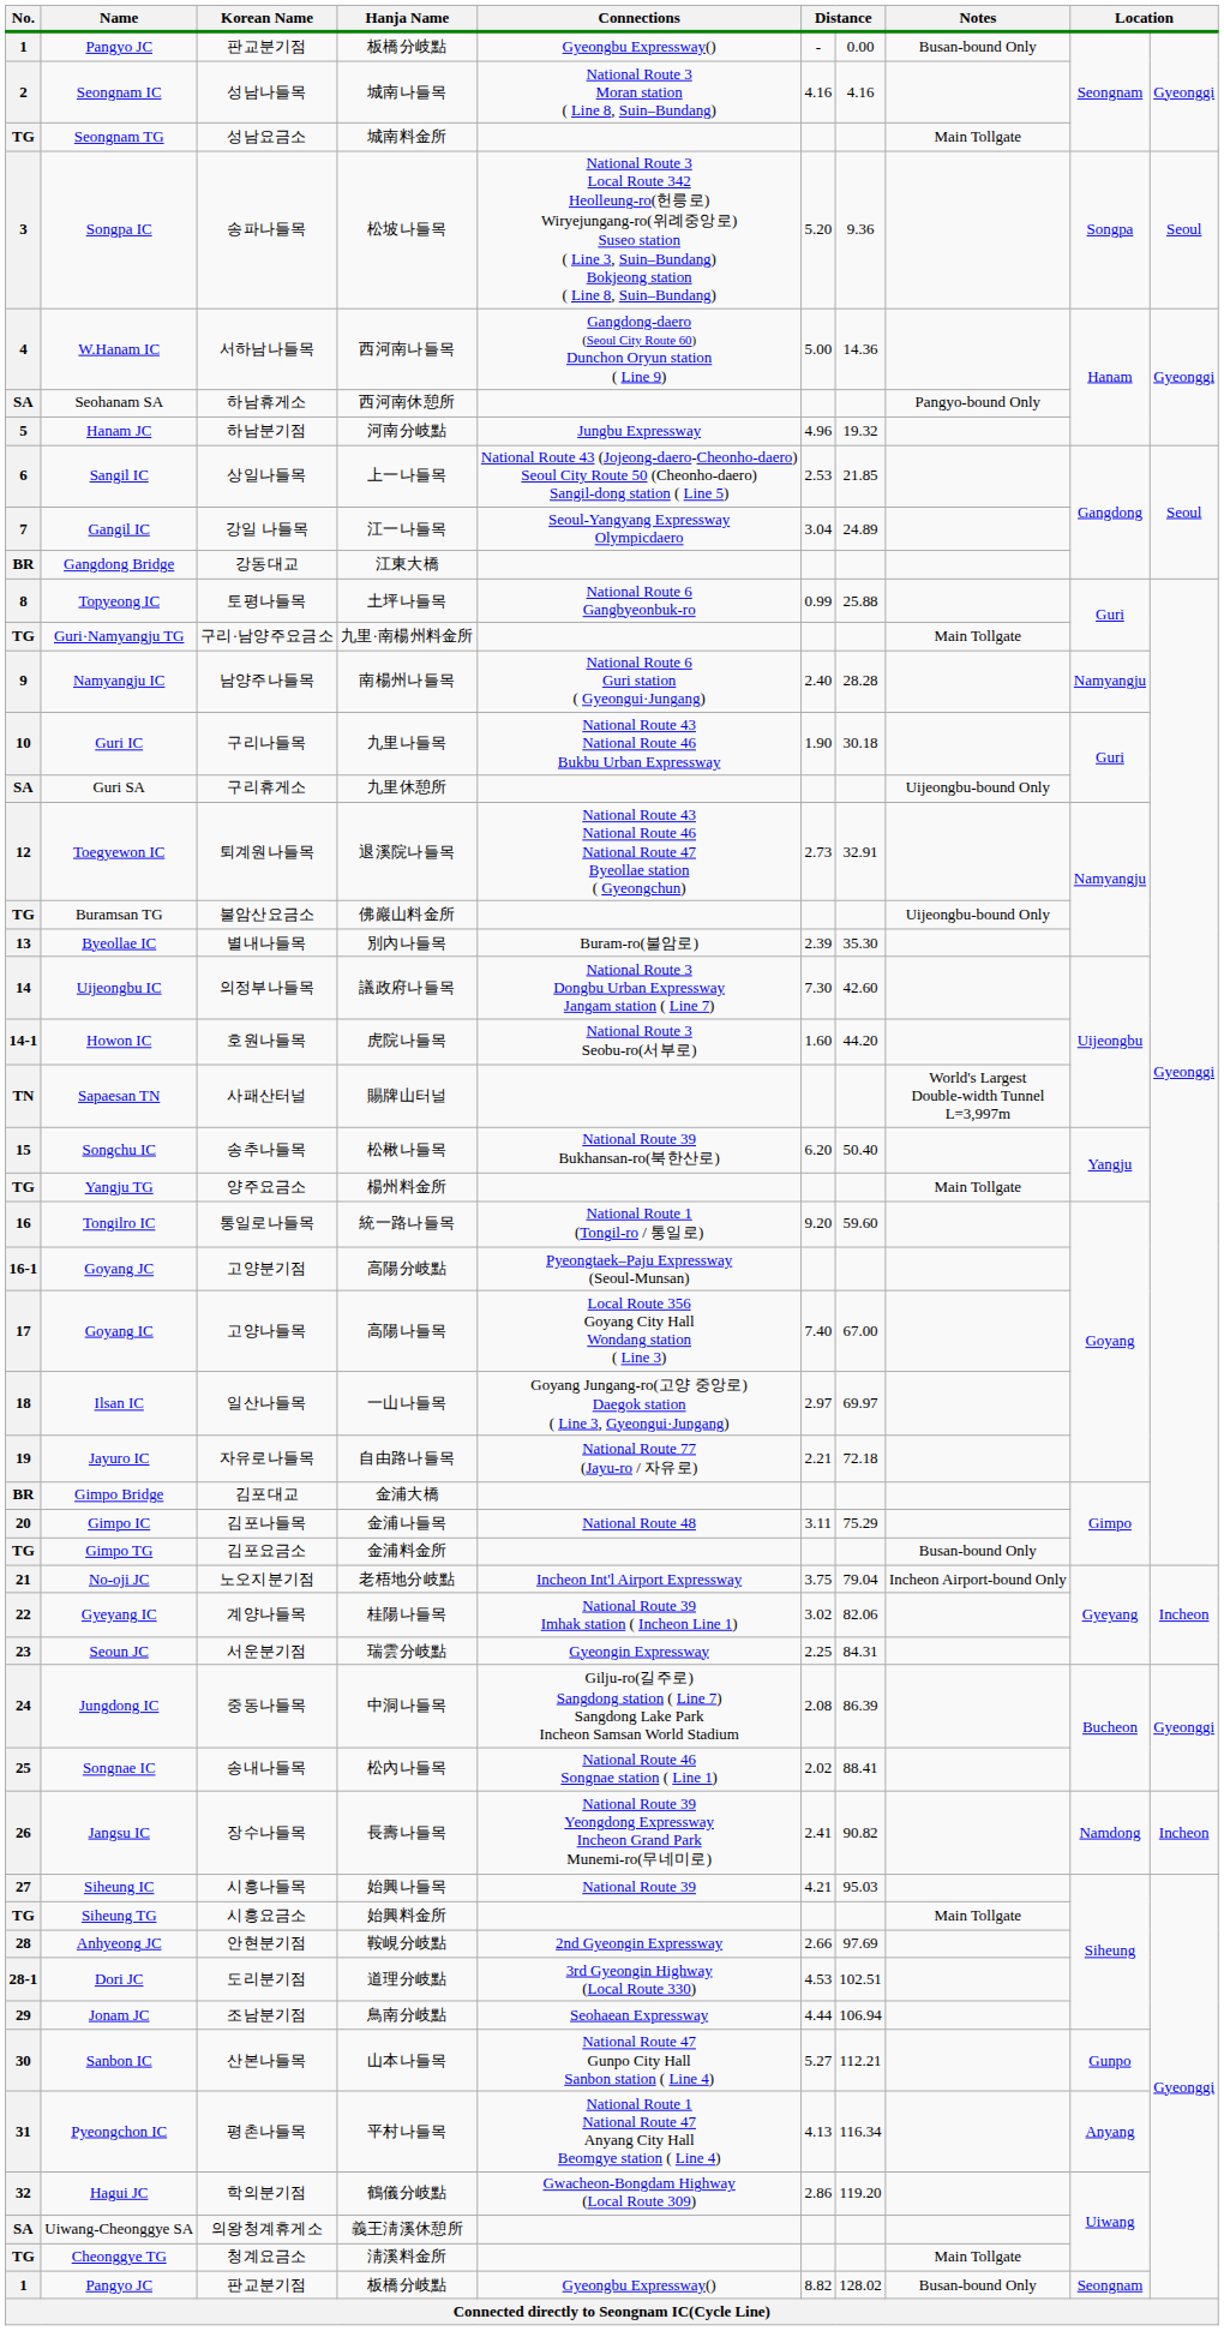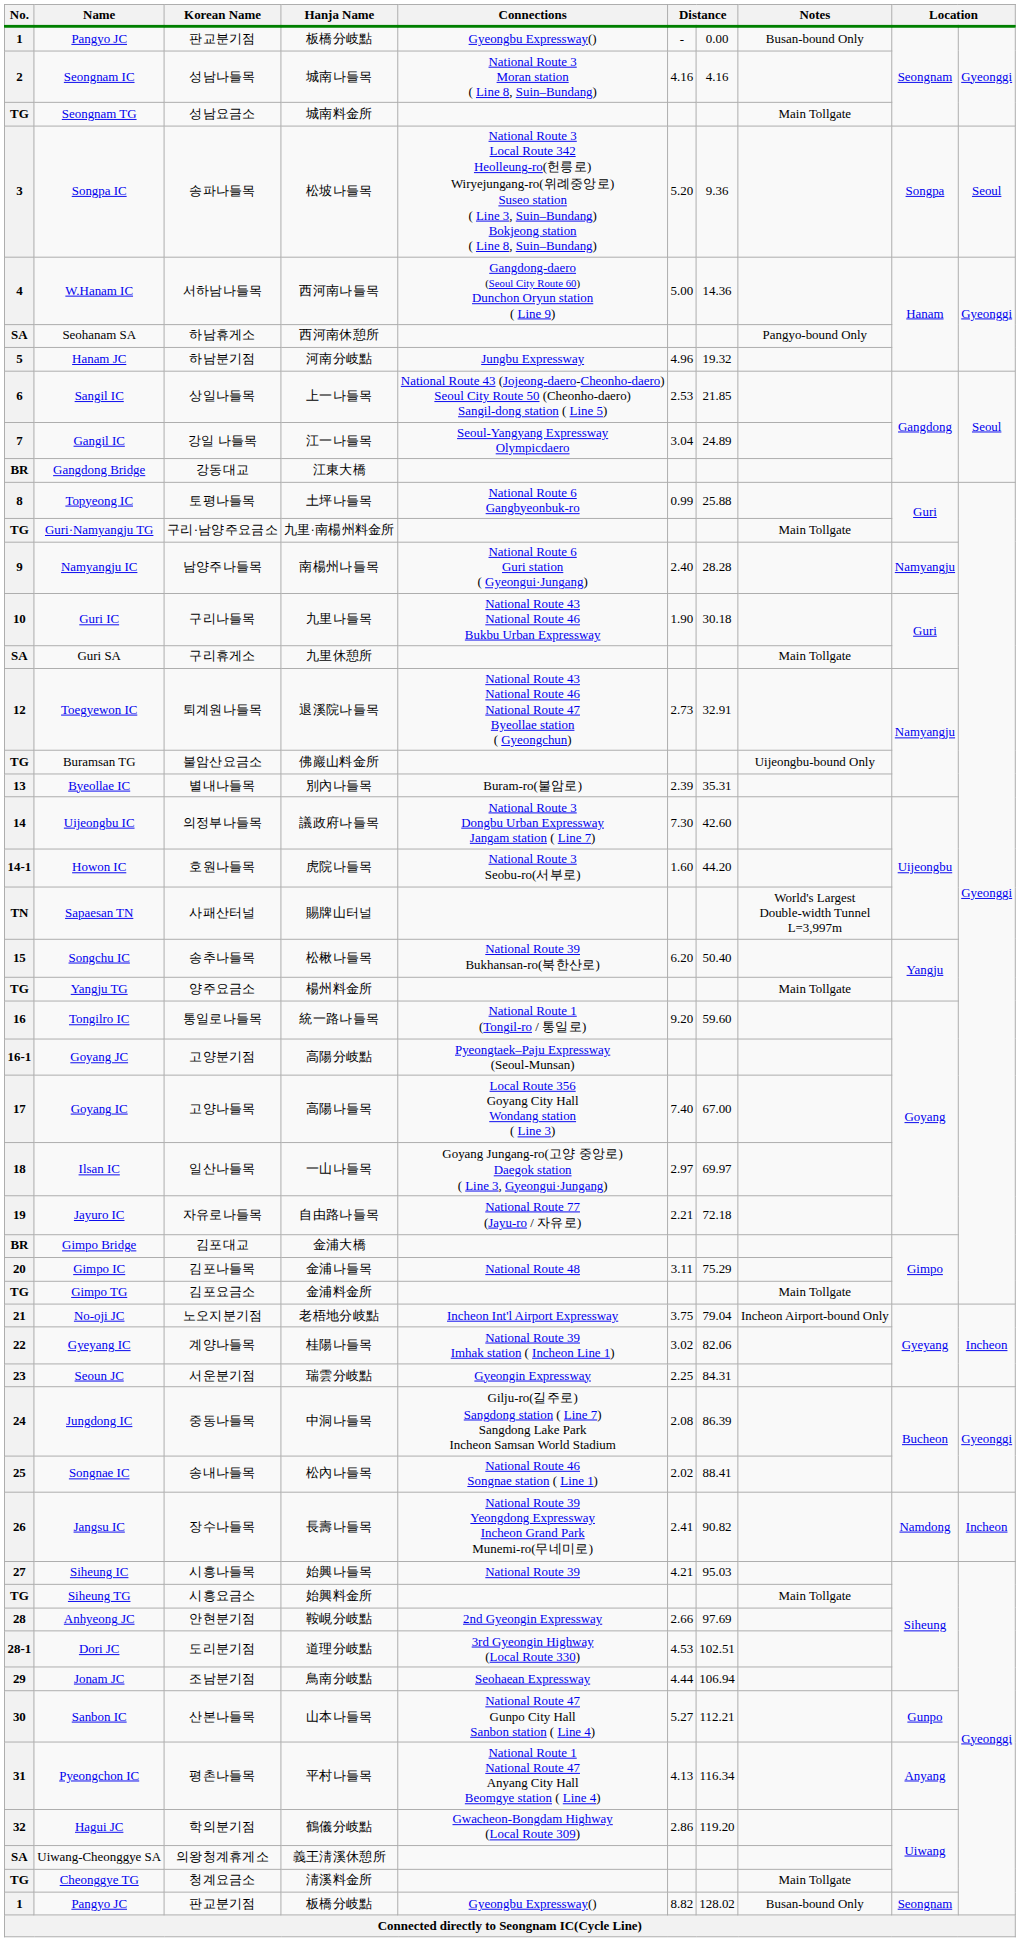 <table class="wikitable" style="font-size: 85%; text-align: center;">
 <tr style="border-bottom:solid 0.25em green;">
 <th>No.</th>
 <th>Name</th>
 <th>Korean Name</th>
 <th>Hanja Name</th>
 <th>Connections</th>
 <th colspan="2">Distance</th>
 <th>Notes</th>
 <th colspan="2">Location</th>
 </tr>
 <tr>
 <th>1</th>
 <td><a href='#'>Pangyo JC</a></td>
 <td>판교분기점</td>
 <td>板橋分岐點</td>
 <td> <a href='#'>Gyeongbu Expressway</a>()</td>
 <td>-</td>
 <td>0.00</td>
 <td>Busan-bound Only</td>
 <td rowspan="3"><a href='#'>Seongnam</a></td>
 <td rowspan="3"><a href='#'>Gyeonggi</a></td>
 </tr>
 <tr>
 <th>2</th>
 <td><a href='#'>Seongnam IC</a></td>
 <td>성남나들목</td>
 <td>城南나들목</td>
 <td> <a href='#'>National Route 3</a><br> <a href='#'>Moran station</a><br>(  <a href='#'>Line 8</a>, <a href='#'>Suin–Bundang</a>)</td>
 <td>4.16</td>
 <td>4.16</td>
 <td></td>
 </tr>
 <tr>
 <th>TG</th>
 <td><a href='#'>Seongnam TG</a></td>
 <td>성남요금소</td>
 <td>城南料金所</td>
 <td></td>
 <td></td>
 <td></td>
 <td>Main Tollgate</td>
 </tr>
 <tr>
 <th>3</th>
 <td><a href='#'>Songpa IC</a></td>
 <td>송파나들목</td>
 <td>松坡나들목</td>
 <td> <a href='#'>National Route 3</a><br><a href='#'>Local Route 342</a><br><a href='#'>Heolleung-ro</a>(헌릉로)<br>Wiryejungang-ro(위례중앙로)<br> <a href='#'>Suseo station</a><br>(  <a href='#'>Line 3</a>, <a href='#'>Suin–Bundang</a>)<br> <a href='#'>Bokjeong station</a><br>(  <a href='#'>Line 8</a>, <a href='#'>Suin–Bundang</a>)</td>
 <td>5.20</td>
 <td>9.36</td>
 <td></td>
 <td><a href='#'>Songpa</a></td>
 <td><a href='#'>Seoul</a></td>
 </tr>
 <tr>
 <th>4</th>
 <td><a href='#'>W.Hanam IC</a></td>
 <td>서하남나들목</td>
 <td>西河南나들목</td>
 <td><a href='#'>Gangdong-daero</a><br><small>(<a href='#'>Seoul City Route 60</a>)</small><br> <a href='#'>Dunchon Oryun station</a><br>( <a href='#'>Line 9</a>)</td>
 <td>5.00</td>
 <td>14.36</td>
 <td></td>
 <td rowspan="3"><a href='#'>Hanam</a></td>
 <td rowspan="3"><a href='#'>Gyeonggi</a></td>
 </tr>
 <tr>
 <th>SA</th>
 <td>Seohanam SA</td>
 <td>하남휴게소</td>
 <td>西河南休憩所</td>
 <td></td>
 <td></td>
 <td></td>
 <td>Pangyo-bound Only</td>
 </tr>
 <tr>
 <th>5</th>
 <td><a href='#'>Hanam JC</a></td>
 <td>하남분기점</td>
 <td>河南分岐點</td>
 <td> <a href='#'>Jungbu Expressway</a></td>
 <td>4.96</td>
 <td>19.32</td>
 <td></td>
 </tr>
 <tr>
 <th>6</th>
 <td><a href='#'>Sangil IC</a></td>
 <td>상일나들목</td>
 <td>上一나들목</td>
 <td> <a href='#'>National Route 43</a> (<a href='#'>Jojeong-daero</a>-<a href='#'>Cheonho-daero</a>)<br><a href='#'>Seoul City Route 50</a> (Cheonho-daero)<br> <a href='#'>Sangil-dong station</a> ( <a href='#'>Line 5</a>)</td>
 <td>2.53</td>
 <td>21.85</td>
 <td></td>
 <td rowspan="3"><a href='#'>Gangdong</a></td>
 <td rowspan="3"><a href='#'>Seoul</a></td>
 </tr>
 <tr>
 <th>7</th>
 <td><a href='#'>Gangil IC</a></td>
 <td>강일 나들목</td>
 <td>江一나들목</td>
 <td> <a href='#'>Seoul-Yangyang Expressway</a><br> <a href='#'>Olympicdaero</a></td>
 <td>3.04</td>
 <td>24.89</td>
 <td></td>
 </tr>
 <tr>
 <th>BR</th>
 <td><a href='#'>Gangdong Bridge</a></td>
 <td>강동대교</td>
 <td>江東大橋</td>
 <td></td>
 <td></td>
 <td></td>
 <td></td>
 </tr>
 <tr>
 <th>8</th>
 <td><a href='#'>Topyeong IC</a></td>
 <td>토평나들목</td>
 <td>土坪나들목</td>
 <td> <a href='#'>National Route 6</a><br> <a href='#'>Gangbyeonbuk-ro</a></td>
 <td>0.99</td>
 <td>25.88</td>
 <td></td>
 <td rowspan="2"><a href='#'>Guri</a></td>
 <td rowspan="21"><a href='#'>Gyeonggi</a></td>
 </tr>
 <tr>
 <th>TG</th>
 <td><a href='#'>Guri·Namyangju TG</a></td>
 <td>구리·남양주요금소</td>
 <td>九里·南楊州料金所</td>
 <td></td>
 <td></td>
 <td></td>
 <td>Main Tollgate</td>
 </tr>
 <tr>
 <th>9</th>
 <td><a href='#'>Namyangju IC</a></td>
 <td>남양주나들목</td>
 <td>南楊州나들목</td>
 <td> <a href='#'>National Route 6</a><br> <a href='#'>Guri station</a><br>( <a href='#'>Gyeongui·Jungang</a>)</td>
 <td>2.40</td>
 <td>28.28</td>
 <td></td>
 <td><a href='#'>Namyangju</a></td>
 </tr>
 <tr>
 <th>10</th>
 <td><a href='#'>Guri IC</a></td>
 <td>구리나들목</td>
 <td>九里나들목</td>
 <td> <a href='#'>National Route 43</a><br> <a href='#'>National Route 46</a><br> <a href='#'>Bukbu Urban Expressway</a></td>
 <td>1.90</td>
 <td>30.18</td>
 <td></td>
 <td rowspan="2"><a href='#'>Guri</a></td>
 </tr>
 <tr>
 <th>SA</th>
 <td>Guri SA</td>
 <td>구리휴게소</td>
 <td>九里休憩所</td>
 <td></td>
 <td></td>
 <td></td>
-<td>Uijeongbu-bound Only</td>
+<td>Main Tollgate</td>
 </tr>
 <tr>
 <th>12</th>
 <td><a href='#'>Toegyewon IC</a></td>
 <td>퇴계원나들목</td>
 <td>退溪院나들목</td>
 <td> <a href='#'>National Route 43</a><br> <a href='#'>National Route 46</a><br> <a href='#'>National Route 47</a><br> <a href='#'>Byeollae station</a><br>( <a href='#'>Gyeongchun</a>)</td>
 <td>2.73</td>
 <td>32.91</td>
 <td></td>
 <td rowspan="3"><a href='#'>Namyangju</a></td>
 </tr>
 <tr>
 <th>TG</th>
 <td>Buramsan TG</td>
 <td>불암산요금소</td>
 <td>佛巖山料金所</td>
 <td></td>
 <td></td>
 <td></td>
 <td>Uijeongbu-bound Only</td>
 </tr>
 <tr>
 <th>13</th>
 <td><a href='#'>Byeollae IC</a></td>
 <td>별내나들목</td>
 <td>別內나들목</td>
 <td>Buram-ro(불암로)</td>
 <td>2.39</td>
-<td>35.30</td>
+<td>35.31</td>
 <td></td>
 </tr>
 <tr>
 <th>14</th>
 <td><a href='#'>Uijeongbu IC</a></td>
 <td>의정부나들목</td>
 <td>議政府나들목</td>
 <td> <a href='#'>National Route 3</a><br> <a href='#'>Dongbu Urban Expressway</a><br> <a href='#'>Jangam station</a> ( <a href='#'>Line 7</a>)</td>
 <td>7.30</td>
 <td>42.60</td>
 <td></td>
 <td rowspan="3"><a href='#'>Uijeongbu</a></td>
 </tr>
 <tr>
 <th>14-1</th>
 <td><a href='#'>Howon IC</a></td>
 <td>호원나들목</td>
 <td>虎院나들목</td>
 <td> <a href='#'>National Route 3</a><br>Seobu-ro(서부로)</td>
 <td>1.60</td>
 <td>44.20</td>
 <td></td>
 </tr>
 <tr>
 <th>TN</th>
 <td><a href='#'>Sapaesan TN</a></td>
 <td>사패산터널</td>
 <td>賜牌山터널</td>
 <td></td>
 <td></td>
 <td></td>
 <td>World's Largest<br>Double-width Tunnel<br>L=3,997m</td>
 </tr>
 <tr>
 <th>15</th>
 <td><a href='#'>Songchu IC</a></td>
 <td>송추나들목</td>
 <td>松楸나들목</td>
 <td> <a href='#'>National Route 39</a><br>Bukhansan-ro(북한산로)</td>
 <td>6.20</td>
 <td>50.40</td>
 <td></td>
 <td rowspan="2"><a href='#'>Yangju</a></td>
 </tr>
 <tr>
 <th>TG</th>
 <td><a href='#'>Yangju TG</a></td>
 <td>양주요금소</td>
 <td>楊州料金所</td>
 <td></td>
 <td></td>
 <td></td>
 <td>Main Tollgate</td>
 </tr>
 <tr>
 <th>16</th>
 <td><a href='#'>Tongilro IC</a></td>
 <td>통일로나들목</td>
 <td>統一路나들목</td>
 <td> <a href='#'>National Route 1</a><br>(<a href='#'>Tongil-ro</a> / 통일로)</td>
 <td>9.20</td>
 <td>59.60</td>
 <td></td>
 <td rowspan="5"><a href='#'>Goyang</a></td>
 </tr>
 <tr>
 <th>16-1</th>
 <td><a href='#'>Goyang JC</a></td>
 <td>고양분기점</td>
 <td>高陽分岐點</td>
 <td> <a href='#'>Pyeongtaek–Paju Expressway</a><br>(Seoul-Munsan)</td>
 <td></td>
 <td></td>
 <td></td>
 </tr>
 <tr>
 <th>17</th>
 <td><a href='#'>Goyang IC</a></td>
 <td>고양나들목</td>
 <td>高陽나들목</td>
 <td><a href='#'>Local Route 356</a><br>Goyang City Hall<br> <a href='#'>Wondang station</a><br>( <a href='#'>Line 3</a>)</td>
 <td>7.40</td>
 <td>67.00</td>
 <td></td>
 </tr>
 <tr>
 <th>18</th>
 <td><a href='#'>Ilsan IC</a></td>
 <td>일산나들목</td>
 <td>一山나들목</td>
 <td>Goyang Jungang-ro(고양 중앙로)<br> <a href='#'>Daegok station</a><br>(  <a href='#'>Line 3</a>, <a href='#'>Gyeongui·Jungang</a>)</td>
 <td>2.97</td>
 <td>69.97</td>
 <td></td>
 </tr>
 <tr>
 <th>19</th>
 <td><a href='#'>Jayuro IC</a></td>
 <td>자유로나들목</td>
 <td>自由路나들목</td>
 <td> <a href='#'>National Route 77</a><br>(<a href='#'>Jayu-ro</a> / 자유로)</td>
 <td>2.21</td>
 <td>72.18</td>
 <td></td>
 </tr>
 <tr>
 <th>BR</th>
 <td><a href='#'>Gimpo Bridge</a></td>
 <td>김포대교</td>
 <td>金浦大橋</td>
 <td></td>
 <td></td>
 <td></td>
 <td></td>
 <td rowspan="3"><a href='#'>Gimpo</a></td>
 </tr>
 <tr>
 <th>20</th>
 <td><a href='#'>Gimpo IC</a></td>
 <td>김포나들목</td>
 <td>金浦나들목</td>
 <td> <a href='#'>National Route 48</a></td>
 <td>3.11</td>
 <td>75.29</td>
 <td></td>
 </tr>
 <tr>
 <th>TG</th>
 <td><a href='#'>Gimpo TG</a></td>
 <td>김포요금소</td>
 <td>金浦料金所</td>
 <td></td>
 <td></td>
 <td></td>
-<td>Busan-bound Only</td>
+<td>Main Tollgate</td>
 </tr>
 <tr>
 <th>21</th>
 <td><a href='#'>No-oji JC</a></td>
 <td>노오지분기점</td>
 <td>老梧地分岐點</td>
 <td> <a href='#'>Incheon Int'l Airport Expressway</a></td>
 <td>3.75</td>
 <td>79.04</td>
 <td>Incheon Airport-bound Only</td>
 <td rowspan="3"><a href='#'>Gyeyang</a></td>
 <td rowspan="3"><a href='#'>Incheon</a></td>
 </tr>
 <tr>
 <th>22</th>
 <td><a href='#'>Gyeyang IC</a></td>
 <td>계양나들목</td>
 <td>桂陽나들목</td>
 <td> <a href='#'>National Route 39</a><br> <a href='#'>Imhak station</a> ( <a href='#'>Incheon Line 1</a>)</td>
 <td>3.02</td>
 <td>82.06</td>
 <td></td>
 </tr>
 <tr>
 <th>23</th>
 <td><a href='#'>Seoun JC</a></td>
 <td>서운분기점</td>
 <td>瑞雲分岐點</td>
 <td> <a href='#'>Gyeongin Expressway</a></td>
 <td>2.25</td>
 <td>84.31</td>
 <td></td>
 </tr>
 <tr>
 <th>24</th>
 <td><a href='#'>Jungdong IC</a></td>
 <td>중동나들목</td>
 <td>中洞나들목</td>
 <td>Gilju-ro(길주로)<br> <a href='#'>Sangdong station</a> ( <a href='#'>Line 7</a>)<br>Sangdong Lake Park<br>Incheon Samsan World Stadium</td>
 <td>2.08</td>
 <td>86.39</td>
 <td></td>
 <td rowspan="2"><a href='#'>Bucheon</a></td>
 <td rowspan="2"><a href='#'>Gyeonggi</a></td>
 </tr>
 <tr>
 <th>25</th>
 <td><a href='#'>Songnae IC</a></td>
 <td>송내나들목</td>
 <td>松內나들목</td>
 <td> <a href='#'>National Route 46</a><br> <a href='#'>Songnae station</a> ( <a href='#'>Line 1</a>)</td>
 <td>2.02</td>
 <td>88.41</td>
 <td></td>
 </tr>
 <tr>
 <th>26</th>
 <td><a href='#'>Jangsu IC</a></td>
 <td>장수나들목</td>
 <td>長壽나들목</td>
 <td> <a href='#'>National Route 39</a><br> <a href='#'>Yeongdong Expressway</a><br><a href='#'>Incheon Grand Park</a><br>Munemi-ro(무네미로)</td>
 <td>2.41</td>
 <td>90.82</td>
 <td></td>
 <td><a href='#'>Namdong</a></td>
 <td><a href='#'>Incheon</a></td>
 </tr>
 <tr>
 <th>27</th>
 <td><a href='#'>Siheung IC</a></td>
 <td>시흥나들목</td>
 <td>始興나들목</td>
 <td> <a href='#'>National Route 39</a></td>
 <td>4.21</td>
 <td>95.03</td>
 <td></td>
 <td rowspan="5"><a href='#'>Siheung</a></td>
 <td rowspan="11"><a href='#'>Gyeonggi</a></td>
 </tr>
 <tr>
 <th>TG</th>
 <td><a href='#'>Siheung TG</a></td>
 <td>시흥요금소</td>
 <td>始興料金所</td>
 <td></td>
 <td></td>
 <td></td>
 <td>Main Tollgate</td>
 </tr>
 <tr>
 <th>28</th>
 <td><a href='#'>Anhyeong JC</a></td>
 <td>안현분기점</td>
 <td>鞍峴分岐點</td>
 <td> <a href='#'>2nd Gyeongin Expressway</a></td>
 <td>2.66</td>
 <td>97.69</td>
 <td></td>
 </tr>
 <tr>
 <th>28-1</th>
 <td><a href='#'>Dori JC</a></td>
 <td>도리분기점</td>
 <td>道理分岐點</td>
 <td> <a href='#'>3rd Gyeongin Highway</a><br>(<a href='#'>Local Route 330</a>)</td>
 <td>4.53</td>
 <td>102.51</td>
 <td></td>
 </tr>
 <tr>
 <th>29</th>
 <td><a href='#'>Jonam JC</a></td>
 <td>조남분기점</td>
 <td>鳥南分岐點</td>
 <td> <a href='#'>Seohaean Expressway</a></td>
 <td>4.44</td>
 <td>106.94</td>
 <td></td>
 </tr>
 <tr>
 <th>30</th>
 <td><a href='#'>Sanbon IC</a></td>
 <td>산본나들목</td>
 <td>山本나들목</td>
 <td> <a href='#'>National Route 47</a><br>Gunpo City Hall<br> <a href='#'>Sanbon station</a> ( <a href='#'>Line 4</a>)</td>
 <td>5.27</td>
 <td>112.21</td>
 <td></td>
 <td><a href='#'>Gunpo</a></td>
 </tr>
 <tr>
 <th>31</th>
 <td><a href='#'>Pyeongchon IC</a></td>
 <td>평촌나들목</td>
 <td>平村나들목</td>
 <td> <a href='#'>National Route 1</a><br> <a href='#'>National Route 47</a><br>Anyang City Hall<br> <a href='#'>Beomgye station</a> ( <a href='#'>Line 4</a>)</td>
 <td>4.13</td>
 <td>116.34</td>
 <td></td>
 <td><a href='#'>Anyang</a></td>
 </tr>
 <tr>
 <th>32</th>
 <td><a href='#'>Hagui JC</a></td>
 <td>학의분기점</td>
 <td>鶴儀分岐點</td>
 <td> <a href='#'>Gwacheon-Bongdam Highway</a><br>(<a href='#'>Local Route 309</a>)</td>
 <td>2.86</td>
 <td>119.20</td>
 <td></td>
 <td rowspan="3"><a href='#'>Uiwang</a></td>
 </tr>
 <tr>
 <th>SA</th>
 <td>Uiwang-Cheonggye SA</td>
 <td>의왕청계휴게소</td>
 <td>義王淸溪休憩所</td>
 <td></td>
 <td></td>
 <td></td>
 <td></td>
 </tr>
 <tr>
 <th>TG</th>
 <td><a href='#'>Cheonggye TG</a></td>
 <td>청계요금소</td>
 <td>淸溪料金所</td>
 <td></td>
 <td></td>
 <td></td>
 <td>Main Tollgate</td>
 </tr>
 <tr>
 <th>1</th>
 <td><a href='#'>Pangyo JC</a></td>
 <td>판교분기점</td>
 <td>板橋分岐點</td>
 <td> <a href='#'>Gyeongbu Expressway</a>()</td>
 <td>8.82</td>
 <td>128.02</td>
 <td>Busan-bound Only</td>
 <td><a href='#'>Seongnam</a></td>
 </tr>
 <tr>
 <th colspan="10">Connected directly to Seongnam IC(Cycle Line)</th>
 </tr>
 </table>
